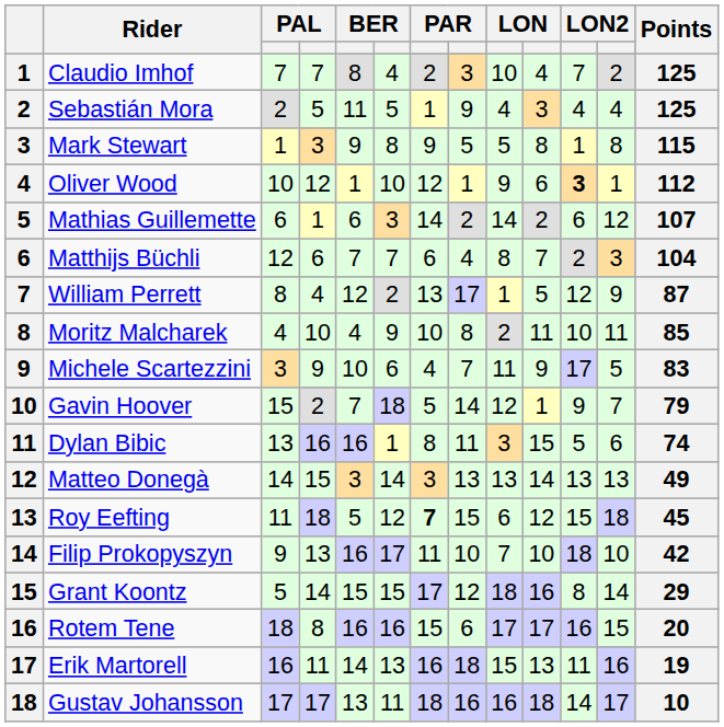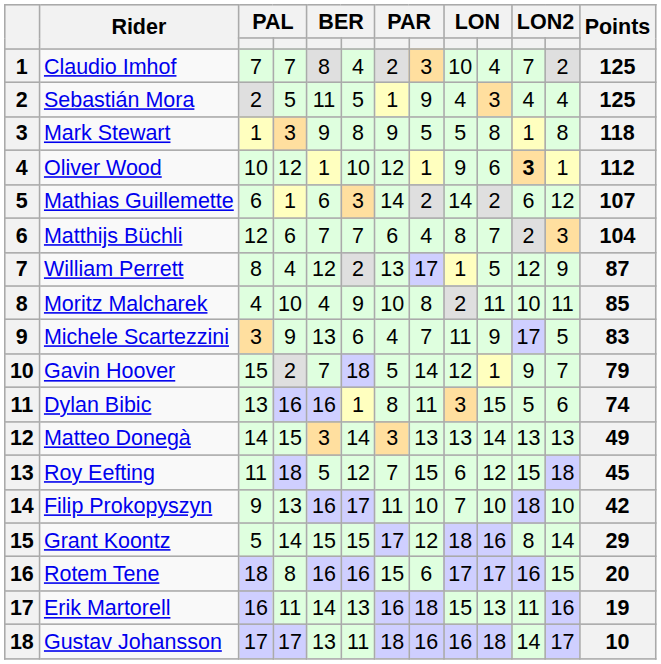 <table class="wikitable plainrowheaders" style="font-size:85%; text-align:center">
 <tr>
 <th rowspan=2 style="vertical-align:middle"></th>
 <th rowspan=2 style="vertical-align:middle">Rider</th>
 <th colspan=2>PAL<br></th>
 <th colspan=2>BER<br></th>
 <th colspan=2>PAR<br></th>
 <th colspan=2>LON<br></th>
 <th colspan=2>LON2<br></th>
 <th rowspan=2 style="vertical-align:middle">Points</th>
 </tr>
 <tr>
 <th></th>
 <th></th>
 <th></th>
 <th></th>
 <th></th>
 <th></th>
 <th></th>
 <th></th>
 <th></th>
 <th></th>
 </tr>
 <tr>
 <th>1</th>
 <td style="text-align:left"> <a href='#'>Claudio Imhof</a> </td>
 <td style="background:#dfffdf;">7</td>
 <td style="background:#dfffdf;">7</td>
 <td style="background:#DFDFDF;">8</td>
 <td style="background:#dfffdf;">4</td>
 <td style="background:#DFDFDF;">2</td>
 <td style="background:#ffdf9f;">3</td>
 <td style="background:#dfffdf;">10</td>
 <td style="background:#dfffdf;">4</td>
 <td style="background:#dfffdf;">7</td>
 <td style="background:#DFDFDF;">2</td>
 <th>125</th>
 </tr>
 <tr>
 <th>2</th>
 <td style="text-align:left"> <a href='#'>Sebastián Mora</a></td>
 <td style="background:#DFDFDF;">2</td>
 <td style="background:#dfffdf;">5</td>
 <td style="background:#dfffdf;">11</td>
 <td style="background:#dfffdf;">5</td>
 <td style="background:#FFFFBF;">1</td>
 <td style="background:#dfffdf;">9</td>
 <td style="background:#dfffdf;">4</td>
 <td style="background:#ffdf9f;">3</td>
 <td style="background:#dfffdf;">4</td>
 <td style="background:#dfffdf;">4</td>
 <th>125</th>
 </tr>
 <tr>
 <th>3</th>
 <td style="text-align:left"> <a href='#'>Mark Stewart</a></td>
 <td style="background:#FFFFBF;">1</td>
 <td style="background:#ffdf9f;">3</td>
 <td style="background:#dfffdf;">9</td>
 <td style="background:#dfffdf;">8</td>
 <td style="background:#dfffdf;">9</td>
 <td style="background:#dfffdf;">5</td>
 <td style="background:#dfffdf;">5</td>
 <td style="background:#dfffdf;">8</td>
 <td style="background:#FFFFBF;">1</td>
 <td style="background:#dfffdf;">8</td>
-<th>115</th>
+<th>118</th>
 </tr>
 <tr>
 <th>4</th>
 <td style="text-align:left"> <a href='#'>Oliver Wood</a></td>
 <td style="background:#dfffdf;">10</td>
 <td style="background:#dfffdf;">12</td>
 <td style="background:#FFFFBF;">1</td>
 <td style="background:#dfffdf;">10</td>
 <td style="background:#dfffdf;">12</td>
 <td style="background:#FFFFBF;">1</td>
 <td style="background:#dfffdf;">9</td>
 <td style="background:#dfffdf;">6</td>
 <td style="background:#ffdf9f;"><strong>3</strong></td>
 <td style="background:#FFFFBF;">1</td>
 <th>112</th>
 </tr>
 <tr>
 <th>5</th>
 <td style="text-align:left"> <a href='#'>Mathias Guillemette</a></td>
 <td style="background:#dfffdf;">6</td>
 <td style="background:#FFFFBF;">1</td>
 <td style="background:#dfffdf;">6</td>
 <td style="background:#ffdf9f;">3</td>
 <td style="background:#dfffdf;">14</td>
 <td style="background:#DFDFDF;">2</td>
 <td style="background:#dfffdf;">14</td>
 <td style="background:#DFDFDF;">2</td>
 <td style="background:#dfffdf;">6</td>
 <td style="background:#dfffdf;">12</td>
 <th>107</th>
 </tr>
 <tr>
 <th>6</th>
 <td style="text-align:left"> <a href='#'>Matthijs Büchli</a></td>
 <td style="background:#dfffdf;">12</td>
 <td style="background:#dfffdf;">6</td>
 <td style="background:#dfffdf;">7</td>
 <td style="background:#dfffdf;">7</td>
 <td style="background:#dfffdf;">6</td>
 <td style="background:#dfffdf;">4</td>
 <td style="background:#dfffdf;">8</td>
 <td style="background:#dfffdf;">7</td>
 <td style="background:#DFDFDF;">2</td>
 <td style="background:#ffdf9f;">3</td>
 <th>104</th>
 </tr>
 <tr>
 <th>7</th>
 <td style="text-align:left"> <a href='#'>William Perrett</a></td>
 <td style="background:#dfffdf;">8</td>
 <td style="background:#dfffdf;">4</td>
 <td style="background:#dfffdf;">12</td>
 <td style="background:#DFDFDF;">2</td>
 <td style="background:#dfffdf;">13</td>
 <td style="background:#cfcfff;">17</td>
 <td style="background:#FFFFBF;">1</td>
 <td style="background:#dfffdf;">5</td>
 <td style="background:#dfffdf;">12</td>
 <td style="background:#dfffdf;">9</td>
 <th>87</th>
 </tr>
 <tr>
 <th>8</th>
 <td style="text-align:left"> <a href='#'>Moritz Malcharek</a></td>
 <td style="background:#dfffdf;">4</td>
 <td style="background:#dfffdf;">10</td>
 <td style="background:#dfffdf;">4</td>
 <td style="background:#dfffdf;">9</td>
 <td style="background:#dfffdf;">10</td>
 <td style="background:#dfffdf;">8</td>
 <td style="background:#DFDFDF;">2</td>
 <td style="background:#dfffdf;">11</td>
 <td style="background:#dfffdf;">10</td>
 <td style="background:#dfffdf;">11</td>
 <th>85</th>
 </tr>
 <tr>
 <th>9</th>
 <td style="text-align:left"> <a href='#'>Michele Scartezzini</a></td>
 <td style="background:#ffdf9f;">3</td>
 <td style="background:#dfffdf;">9</td>
-<td style="background:#dfffdf;">10</td>
+<td style="background:#dfffdf;">13</td>
 <td style="background:#dfffdf;">6</td>
 <td style="background:#dfffdf;">4</td>
 <td style="background:#dfffdf;">7</td>
 <td style="background:#dfffdf;">11</td>
 <td style="background:#dfffdf;">9</td>
 <td style="background:#cfcfff;">17</td>
 <td style="background:#dfffdf;">5</td>
 <th>83</th>
 </tr>
 <tr>
 <th>10</th>
 <td style="text-align:left"> <a href='#'>Gavin Hoover</a></td>
 <td style="background:#dfffdf;">15</td>
 <td style="background:#DFDFDF;">2</td>
 <td style="background:#dfffdf;">7</td>
 <td style="background:#cfcfff;">18</td>
 <td style="background:#dfffdf;">5</td>
 <td style="background:#dfffdf;">14</td>
 <td style="background:#dfffdf;">12</td>
 <td style="background:#FFFFBF;">1</td>
 <td style="background:#dfffdf;">9</td>
 <td style="background:#dfffdf;">7</td>
 <th>79</th>
 </tr>
 <tr>
 <th>11</th>
 <td style="text-align:left"> <a href='#'>Dylan Bibic</a></td>
 <td style="background:#dfffdf;">13</td>
 <td style="background:#cfcfff;">16</td>
 <td style="background:#cfcfff;">16</td>
 <td style="background:#FFFFBF;">1</td>
 <td style="background:#dfffdf;">8</td>
 <td style="background:#dfffdf;">11</td>
 <td style="background:#ffdf9f;">3</td>
 <td style="background:#dfffdf;">15</td>
 <td style="background:#dfffdf;">5</td>
 <td style="background:#dfffdf;">6</td>
 <th>74</th>
 </tr>
 <tr>
 <th>12</th>
 <td style="text-align:left"> <a href='#'>Matteo Donegà</a></td>
 <td style="background:#dfffdf;">14</td>
 <td style="background:#dfffdf;">15</td>
 <td style="background:#ffdf9f;">3</td>
 <td style="background:#dfffdf;">14</td>
 <td style="background:#ffdf9f;">3</td>
 <td style="background:#dfffdf;">13</td>
 <td style="background:#dfffdf;">13</td>
 <td style="background:#dfffdf;">14</td>
 <td style="background:#dfffdf;">13</td>
 <td style="background:#dfffdf;">13</td>
 <th>49</th>
 </tr>
 <tr>
 <th>13</th>
 <td style="text-align:left"> <a href='#'>Roy Eefting</a></td>
 <td style="background:#dfffdf;">11</td>
 <td style="background:#cfcfff;">18</td>
 <td style="background:#dfffdf;">5</td>
 <td style="background:#dfffdf;">12</td>
-<td style="background:#dfffdf;"><strong>7</strong></td>
+<td style="background:#dfffdf;">7</td>
 <td style="background:#dfffdf;">15</td>
 <td style="background:#dfffdf;">6</td>
 <td style="background:#dfffdf;">12</td>
 <td style="background:#dfffdf;">15</td>
 <td style="background:#cfcfff;">18</td>
 <th>45</th>
 </tr>
 <tr>
 <th>14</th>
 <td style="text-align:left"> <a href='#'>Filip Prokopyszyn</a></td>
 <td style="background:#dfffdf;">9</td>
 <td style="background:#dfffdf;">13</td>
 <td style="background:#cfcfff;">16</td>
 <td style="background:#cfcfff;">17</td>
 <td style="background:#dfffdf;">11</td>
 <td style="background:#dfffdf;">10</td>
 <td style="background:#dfffdf;">7</td>
 <td style="background:#dfffdf;">10</td>
 <td style="background:#cfcfff;">18</td>
 <td style="background:#dfffdf;">10</td>
 <th>42</th>
 </tr>
 <tr>
 <th>15</th>
 <td style="text-align:left"> <a href='#'>Grant Koontz</a></td>
 <td style="background:#dfffdf;">5</td>
 <td style="background:#dfffdf;">14</td>
 <td style="background:#dfffdf;">15</td>
 <td style="background:#dfffdf;">15</td>
 <td style="background:#cfcfff;">17</td>
 <td style="background:#dfffdf;">12</td>
 <td style="background:#cfcfff;">18</td>
 <td style="background:#cfcfff;">16</td>
 <td style="background:#dfffdf;">8</td>
 <td style="background:#dfffdf;">14</td>
 <th>29</th>
 </tr>
 <tr>
 <th>16</th>
 <td style="text-align:left"> <a href='#'>Rotem Tene</a></td>
 <td style="background:#cfcfff;">18</td>
 <td style="background:#dfffdf;">8</td>
 <td style="background:#cfcfff;">16</td>
 <td style="background:#cfcfff;">16</td>
 <td style="background:#dfffdf;">15</td>
 <td style="background:#dfffdf;">6</td>
 <td style="background:#cfcfff;">17</td>
 <td style="background:#cfcfff;">17</td>
 <td style="background:#cfcfff;">16</td>
 <td style="background:#dfffdf;">15</td>
 <th>20</th>
 </tr>
 <tr>
 <th>17</th>
 <td style="text-align:left"> <a href='#'>Erik Martorell</a></td>
 <td style="background:#cfcfff;">16</td>
 <td style="background:#dfffdf;">11</td>
 <td style="background:#dfffdf;">14</td>
 <td style="background:#dfffdf;">13</td>
 <td style="background:#cfcfff;">16</td>
 <td style="background:#cfcfff;">18</td>
 <td style="background:#dfffdf;">15</td>
 <td style="background:#dfffdf;">13</td>
 <td style="background:#dfffdf;">11</td>
 <td style="background:#cfcfff;">16</td>
 <th>19</th>
 </tr>
 <tr>
 <th>18</th>
 <td style="text-align:left"> <a href='#'>Gustav Johansson</a></td>
 <td style="background:#cfcfff;">17</td>
 <td style="background:#cfcfff;">17</td>
 <td style="background:#dfffdf;">13</td>
 <td style="background:#dfffdf;">11</td>
 <td style="background:#cfcfff;">18</td>
 <td style="background:#cfcfff;">16</td>
 <td style="background:#cfcfff;">16</td>
 <td style="background:#cfcfff;">18</td>
 <td style="background:#dfffdf;">14</td>
 <td style="background:#cfcfff;">17</td>
 <th>10</th>
 </tr>
 </table>
